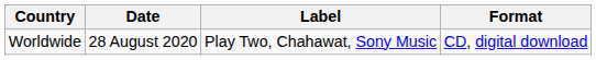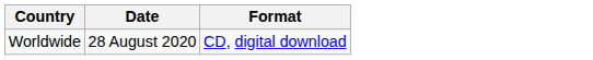 <table class="wikitable">
 <tr>
 <th>Country</th>
 <th>Date</th>
-<th>Label</th>
 <th>Format</th>
 </tr>
 <tr>
 <td>Worldwide</td>
 <td>28 August 2020</td>
-<td>Play Two, Chahawat, <a href='#'>Sony Music</a></td>
 <td><a href='#'>CD</a>, <a href='#'>digital download</a></td>
 </tr>
 </table>
